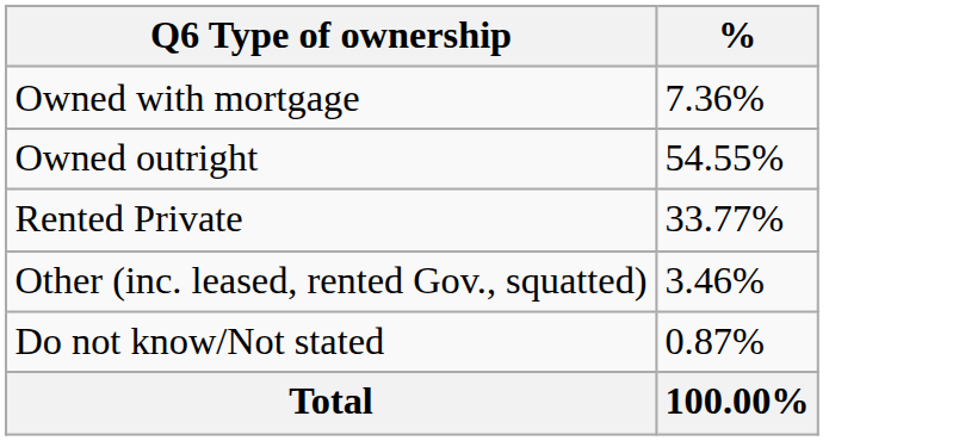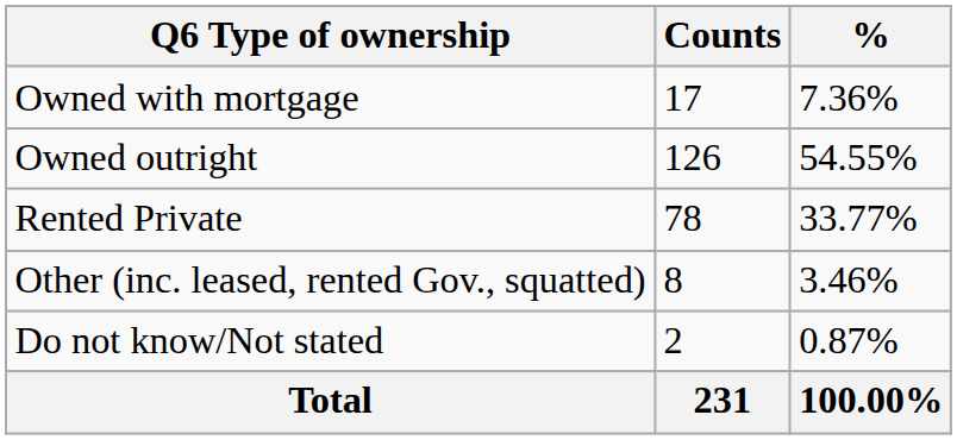 <table class="wikitable sortable">
 <tr>
 <th>Q6 Type of ownership</th>
+<th>Counts</th>
 <th>%</th>
 </tr>
 <tr>
 <td>Owned with mortgage</td>
+<td>17</td>
 <td>7.36%</td>
 </tr>
 <tr>
 <td>Owned outright</td>
+<td>126</td>
 <td>54.55%</td>
 </tr>
 <tr>
 <td>Rented Private</td>
+<td>78</td>
 <td>33.77%</td>
 </tr>
 <tr>
 <td>Other (inc. leased, rented Gov., squatted)</td>
+<td>8</td>
 <td>3.46%</td>
 </tr>
 <tr>
 <td>Do not know/Not stated</td>
+<td>2</td>
 <td>0.87%</td>
 </tr>
 <tr>
 <th>Total</th>
+<th>231</th>
 <th>100.00%</th>
 </tr>
 </table>
